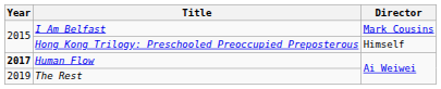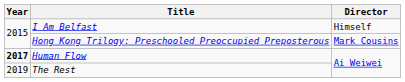 <table class="wikitable">
 <tr>
 <th>Year</th>
 <th>Title</th>
 <th>Director</th>
 </tr>
 <tr>
 <td rowspan=2>2015</td>
 <td><em><a href='#'>I Am Belfast</a></em></td>
-<td><a href='#'>Mark Cousins</a></td>
+<td>Himself</td>
 </tr>
 <tr>
 <td><em><a href='#'>Hong Kong Trilogy: Preschooled Preoccupied Preposterous</a></em></td>
-<td>Himself</td>
+<td><a href='#'>Mark Cousins</a></td>
 </tr>
 <tr>
 <td><strong>2017</strong></td>
 <td><em><a href='#'>Human Flow</a></em></td>
 <td rowspan=2><a href='#'>Ai Weiwei</a></td>
 </tr>
 <tr>
 <td>2019</td>
 <td><em>The Rest</em></td>
 </tr>
 </table>
